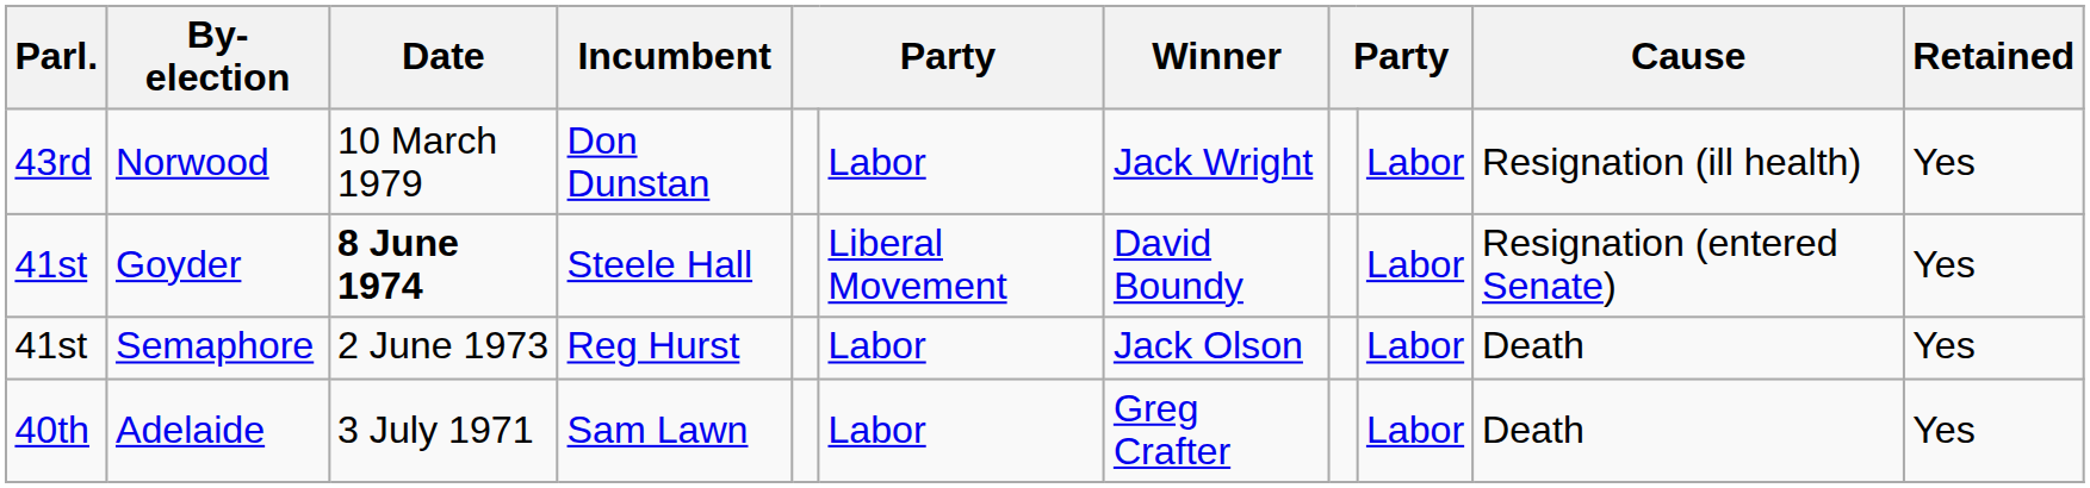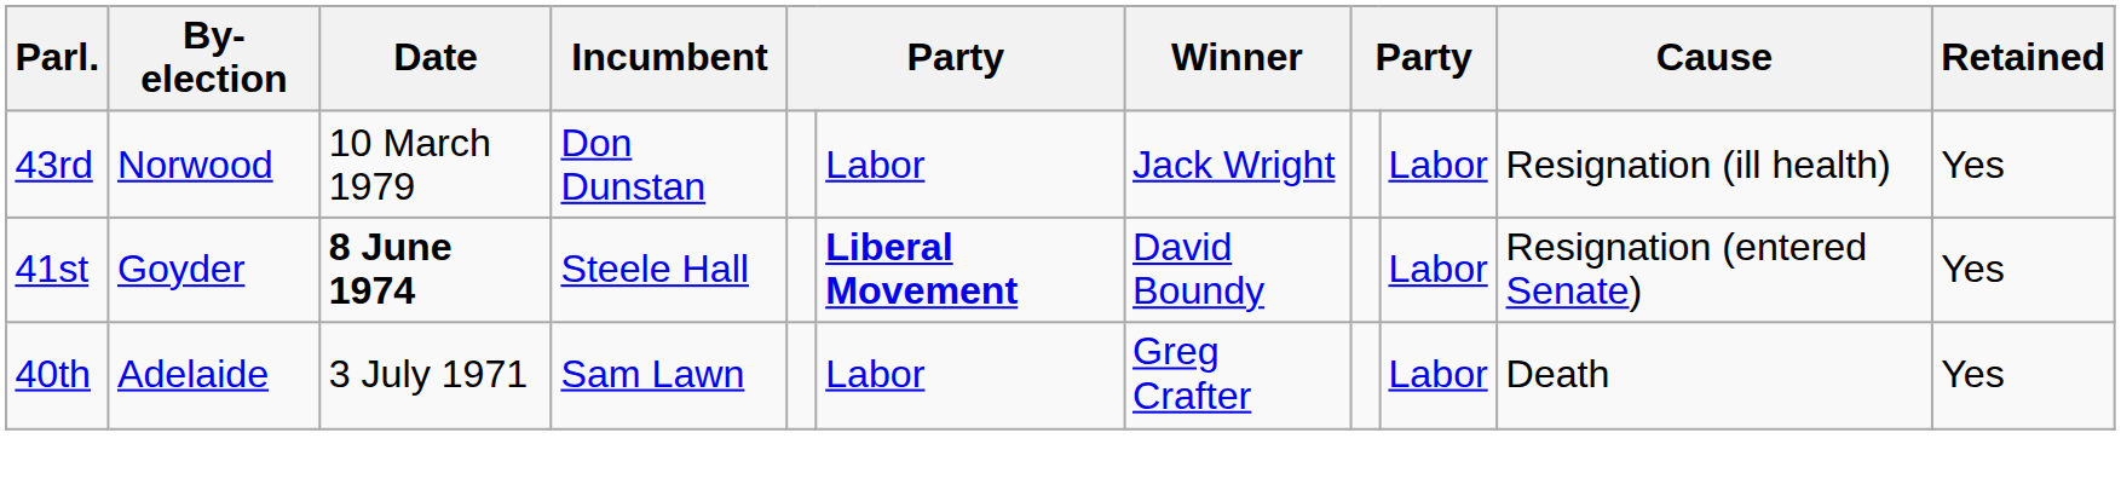 <table class="wikitable">
 <tr>
 <th>Parl.</th>
 <th>By-election</th>
 <th>Date</th>
 <th>Incumbent</th>
 <th colspan=2>Party</th>
 <th>Winner</th>
 <th colspan=2>Party</th>
 <th>Cause</th>
 <th>Retained</th>
 </tr>
 <tr>
 <td><a href='#'>43rd</a></td>
 <td><a href='#'>Norwood</a></td>
 <td>10 March 1979</td>
 <td><a href='#'>Don Dunstan</a></td>
 <td> </td>
 <td><a href='#'>Labor</a></td>
 <td><a href='#'>Jack Wright</a></td>
 <td> </td>
 <td><a href='#'>Labor</a></td>
 <td>Resignation (ill health)</td>
 <td>Yes</td>
 </tr>
 <tr>
 <td><a href='#'>41st</a></td>
 <td><a href='#'>Goyder</a></td>
 <td><strong>8 June 1974</strong></td>
 <td><a href='#'>Steele Hall</a></td>
 <td> </td>
-<td><a href='#'>Liberal Movement</a></td>
+<td><strong><a href='#'>Liberal Movement</a></strong></td>
 <td><a href='#'>David Boundy</a></td>
 <td> </td>
 <td><a href='#'>Labor</a></td>
 <td>Resignation (entered <a href='#'>Senate</a>)</td>
-<td>Yes</td>
-</tr>
-<tr>
-<td>41st</td>
-<td><a href='#'>Semaphore</a></td>
-<td>2 June 1973</td>
-<td><a href='#'>Reg Hurst</a></td>
-<td> </td>
-<td><a href='#'>Labor</a></td>
-<td><a href='#'>Jack Olson</a></td>
-<td> </td>
-<td><a href='#'>Labor</a></td>
-<td>Death</td>
 <td>Yes</td>
 </tr>
 <tr>
 <td><a href='#'>40th</a></td>
 <td><a href='#'>Adelaide</a></td>
 <td>3 July 1971</td>
 <td><a href='#'>Sam Lawn</a></td>
 <td> </td>
 <td><a href='#'>Labor</a></td>
 <td><a href='#'>Greg Crafter</a></td>
 <td> </td>
 <td><a href='#'>Labor</a></td>
 <td>Death</td>
 <td>Yes</td>
 </tr>
 </table>
